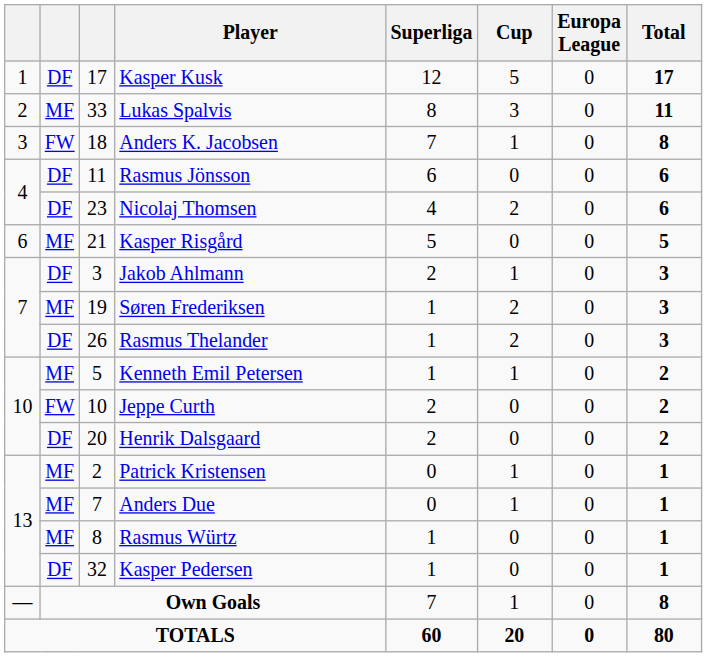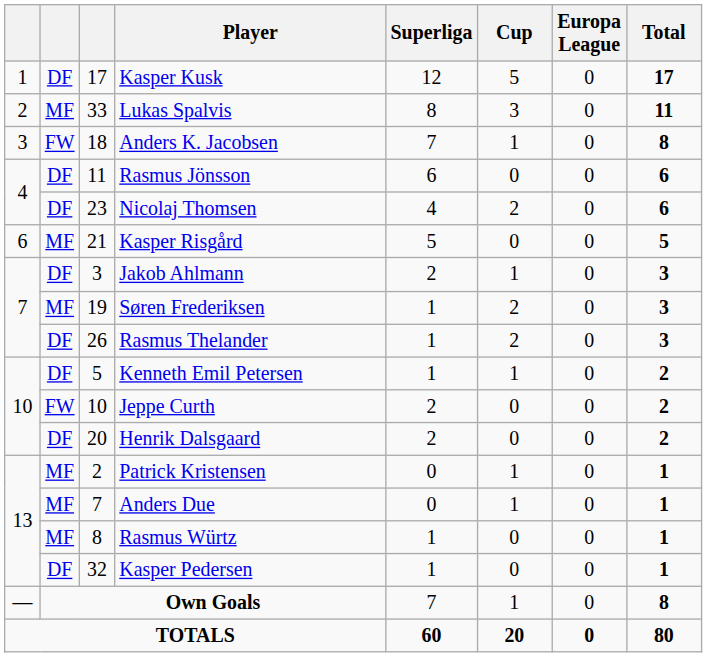 <table class="wikitable sortable" style="font-size: 95%; text-align: center;">
 <tr>
 <th width=20></th>
 <th width=20></th>
 <th width=20></th>
 <th width=200>Player</th>
 <th width=50>Superliga</th>
 <th width=50>Cup</th>
 <th width=50>Europa League</th>
 <th width=50>Total</th>
 </tr>
 <tr>
 <td rowspan=1>1</td>
 <td><a href='#'>DF</a></td>
 <td>17</td>
 <td align=left> <a href='#'>Kasper Kusk</a></td>
 <td>12</td>
 <td>5</td>
 <td>0</td>
 <td><strong>17</strong></td>
 </tr>
 <tr>
 <td rowspan=1>2</td>
 <td><a href='#'>MF</a></td>
 <td>33</td>
 <td align=left> <a href='#'>Lukas Spalvis</a></td>
 <td>8</td>
 <td>3</td>
 <td>0</td>
 <td><strong>11</strong></td>
 </tr>
 <tr>
 <td rowspan=1>3</td>
 <td><a href='#'>FW</a></td>
 <td>18</td>
 <td align=left> <a href='#'>Anders K. Jacobsen</a></td>
 <td>7</td>
 <td>1</td>
 <td>0</td>
 <td><strong>8</strong></td>
 </tr>
 <tr>
 <td rowspan=2>4</td>
 <td><a href='#'>DF</a></td>
 <td>11</td>
 <td align=left> <a href='#'>Rasmus Jönsson</a></td>
 <td>6</td>
 <td>0</td>
 <td>0</td>
 <td><strong>6</strong></td>
 </tr>
 <tr>
 <td><a href='#'>DF</a></td>
 <td>23</td>
 <td align=left> <a href='#'>Nicolaj Thomsen</a></td>
 <td>4</td>
 <td>2</td>
 <td>0</td>
 <td><strong>6</strong></td>
 </tr>
 <tr>
 <td rowspan=1>6</td>
 <td><a href='#'>MF</a></td>
 <td>21</td>
 <td align=left> <a href='#'>Kasper Risgård</a></td>
 <td>5</td>
 <td>0</td>
 <td>0</td>
 <td><strong>5</strong></td>
 </tr>
 <tr>
 <td rowspan=3>7</td>
 <td><a href='#'>DF</a></td>
 <td>3</td>
 <td align=left> <a href='#'>Jakob Ahlmann</a></td>
 <td>2</td>
 <td>1</td>
 <td>0</td>
 <td><strong>3</strong></td>
 </tr>
 <tr>
 <td><a href='#'>MF</a></td>
 <td>19</td>
 <td align=left> <a href='#'>Søren Frederiksen</a></td>
 <td>1</td>
 <td>2</td>
 <td>0</td>
 <td><strong>3</strong></td>
 </tr>
 <tr>
 <td><a href='#'>DF</a></td>
 <td>26</td>
 <td align=left> <a href='#'>Rasmus Thelander</a></td>
 <td>1</td>
 <td>2</td>
 <td>0</td>
 <td><strong>3</strong></td>
 </tr>
 <tr>
 <td rowspan=3>10</td>
-<td><a href='#'>MF</a></td>
+<td><a href='#'>DF</a></td>
 <td>5</td>
 <td align=left> <a href='#'>Kenneth Emil Petersen</a></td>
 <td>1</td>
 <td>1</td>
 <td>0</td>
 <td><strong>2</strong></td>
 </tr>
 <tr>
 <td><a href='#'>FW</a></td>
 <td>10</td>
 <td align=left> <a href='#'>Jeppe Curth</a></td>
 <td>2</td>
 <td>0</td>
 <td>0</td>
 <td><strong>2</strong></td>
 </tr>
 <tr>
 <td><a href='#'>DF</a></td>
 <td>20</td>
 <td align=left> <a href='#'>Henrik Dalsgaard</a></td>
 <td>2</td>
 <td>0</td>
 <td>0</td>
 <td><strong>2</strong></td>
 </tr>
 <tr>
 <td rowspan=4>13</td>
 <td><a href='#'>MF</a></td>
 <td>2</td>
 <td align=left> <a href='#'>Patrick Kristensen</a></td>
 <td>0</td>
 <td>1</td>
 <td>0</td>
 <td><strong>1</strong></td>
 </tr>
 <tr>
 <td><a href='#'>MF</a></td>
 <td>7</td>
 <td align=left> <a href='#'>Anders Due</a></td>
 <td>0</td>
 <td>1</td>
 <td>0</td>
 <td><strong>1</strong></td>
 </tr>
 <tr>
 <td><a href='#'>MF</a></td>
 <td>8</td>
 <td align=left> <a href='#'>Rasmus Würtz</a></td>
 <td>1</td>
 <td>0</td>
 <td>0</td>
 <td><strong>1</strong></td>
 </tr>
 <tr>
 <td><a href='#'>DF</a></td>
 <td>32</td>
 <td align=left> <a href='#'>Kasper Pedersen</a></td>
 <td>1</td>
 <td>0</td>
 <td>0</td>
 <td><strong>1</strong></td>
 </tr>
 <tr>
 <td>—</td>
 <td colspan="3"><strong>Own Goals</strong></td>
 <td>7</td>
 <td>1</td>
 <td>0</td>
 <td><strong>8</strong></td>
 </tr>
 <tr>
 <td colspan="4"><strong>TOTALS</strong></td>
 <td><strong>60</strong></td>
 <td><strong>20</strong></td>
 <td><strong>0</strong></td>
 <td><strong>80</strong></td>
 </tr>
 </table>
